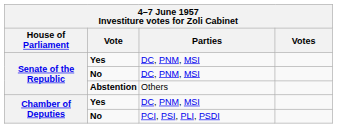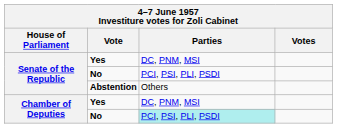 <table class="wikitable" style="font-size:85%;">
 <tr>
 <th colspan="4">4–7 June 1957<br>Investiture votes for Zoli Cabinet</th>
 </tr>
 <tr>
 <th width="120">House of <a href='#'>Parliament</a></th>
 <th width="60">Vote</th>
 <th width="200">Parties</th>
 <th width="80" align="center">Votes</th>
 </tr>
 <tr>
 <th rowspan="3"><a href='#'>Senate of the Republic</a><br></th>
 <td> <strong>Yes</strong></td>
 <td><a href='#'>DC</a>, <a href='#'>PNM</a>, <a href='#'>MSI</a></td>
 <td></td>
 </tr>
 <tr>
 <td> <strong>No</strong></td>
-<td><a href='#'>DC</a>, <a href='#'>PNM</a>, <a href='#'>MSI</a></td>
+<td><a href='#'>PCI</a>, <a href='#'>PSI</a>, <a href='#'>PLI</a>, <a href='#'>PSDI</a></td>
 <td></td>
 </tr>
 <tr>
 <td><strong>Abstention</strong></td>
 <td>Others</td>
 <td></td>
 </tr>
 <tr>
 <th rowspan="2"><a href='#'>Chamber of Deputies</a><br></th>
 <td> <strong>Yes</strong></td>
 <td><a href='#'>DC</a>, <a href='#'>PNM</a>, <a href='#'>MSI</a></td>
 <td></td>
 </tr>
 <tr>
 <td> <strong>No</strong></td>
-<td><a href='#'>PCI</a>, <a href='#'>PSI</a>, <a href='#'>PLI</a>, <a href='#'>PSDI</a></td>
+<td style="background: paleturquoise;"><a href='#'>PCI</a>, <a href='#'>PSI</a>, <a href='#'>PLI</a>, <a href='#'>PSDI</a></td>
 <td></td>
 </tr>
 </table>
